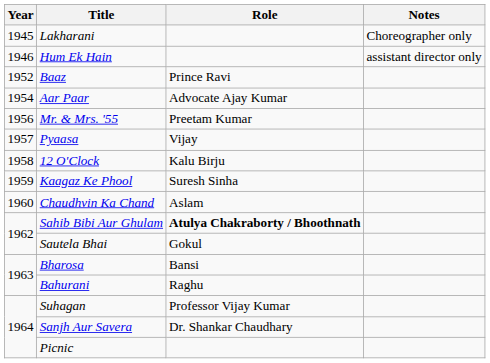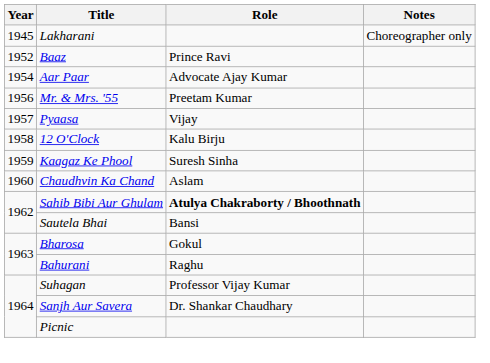 <table class="wikitable sortable ">
 <tr>
 <th>Year</th>
 <th>Title</th>
 <th>Role</th>
 <th>Notes</th>
 </tr>
 <tr>
 <td style="text-align:center;">1945</td>
 <td><em>Lakharani</em></td>
 <td></td>
 <td>Choreographer only</td>
-</tr>
-<tr>
-<td style="text-align:center;">1946</td>
-<td><em><a href='#'>Hum Ek Hain</a></em></td>
-<td></td>
-<td> assistant director only</td>
 </tr>
 <tr>
 <td style="text-align:center;">1952</td>
 <td><em><a href='#'>Baaz</a></em></td>
 <td>Prince Ravi</td>
 <td></td>
 </tr>
 <tr>
 <td style="text-align:center;">1954</td>
 <td><em><a href='#'>Aar Paar</a></em></td>
 <td>Advocate Ajay Kumar</td>
 <td></td>
 </tr>
 <tr>
 <td style="text-align:center;">1956</td>
 <td><em><a href='#'>Mr. & Mrs. '55</a></em></td>
 <td>Preetam Kumar</td>
 <td></td>
 </tr>
 <tr>
 <td style="text-align:center;">1957</td>
 <td><em><a href='#'>Pyaasa</a></em></td>
 <td>Vijay</td>
 <td></td>
 </tr>
 <tr>
 <td style="text-align:center;">1958</td>
 <td><em><a href='#'>12 O'Clock</a></em></td>
 <td>Kalu Birju</td>
 <td></td>
 </tr>
 <tr>
 <td style="text-align:center;">1959</td>
 <td><em><a href='#'>Kaagaz Ke Phool</a></em></td>
 <td>Suresh Sinha</td>
 <td></td>
 </tr>
 <tr>
 <td style="text-align:center;">1960</td>
 <td><em><a href='#'>Chaudhvin Ka Chand</a></em></td>
 <td>Aslam</td>
 <td></td>
 </tr>
 <tr>
 <td style="text-align:center;" rowspan=2>1962</td>
 <td><em><a href='#'>Sahib Bibi Aur Ghulam</a></em></td>
 <td><strong>Atulya Chakraborty / Bhoothnath</strong></td>
 <td></td>
 </tr>
 <tr>
 <td><em>Sautela Bhai</em></td>
-<td>Gokul</td>
+<td>Bansi</td>
 <td></td>
 </tr>
 <tr>
 <td style="text-align:center;" rowspan=2>1963</td>
 <td><em><a href='#'>Bharosa</a></em></td>
-<td>Bansi</td>
+<td>Gokul</td>
 <td></td>
 </tr>
 <tr>
 <td><em><a href='#'>Bahurani</a></em></td>
 <td>Raghu</td>
 <td></td>
 </tr>
 <tr>
 <td style="text-align:center;" rowspan=3>1964</td>
 <td><em>Suhagan</em></td>
 <td>Professor Vijay Kumar</td>
 <td></td>
 </tr>
 <tr>
 <td><em><a href='#'>Sanjh Aur Savera</a></em></td>
 <td>Dr. Shankar Chaudhary</td>
 <td></td>
 </tr>
 <tr>
 <td><em>Picnic</em></td>
 <td></td>
 <td></td>
 </tr>
 </table>
